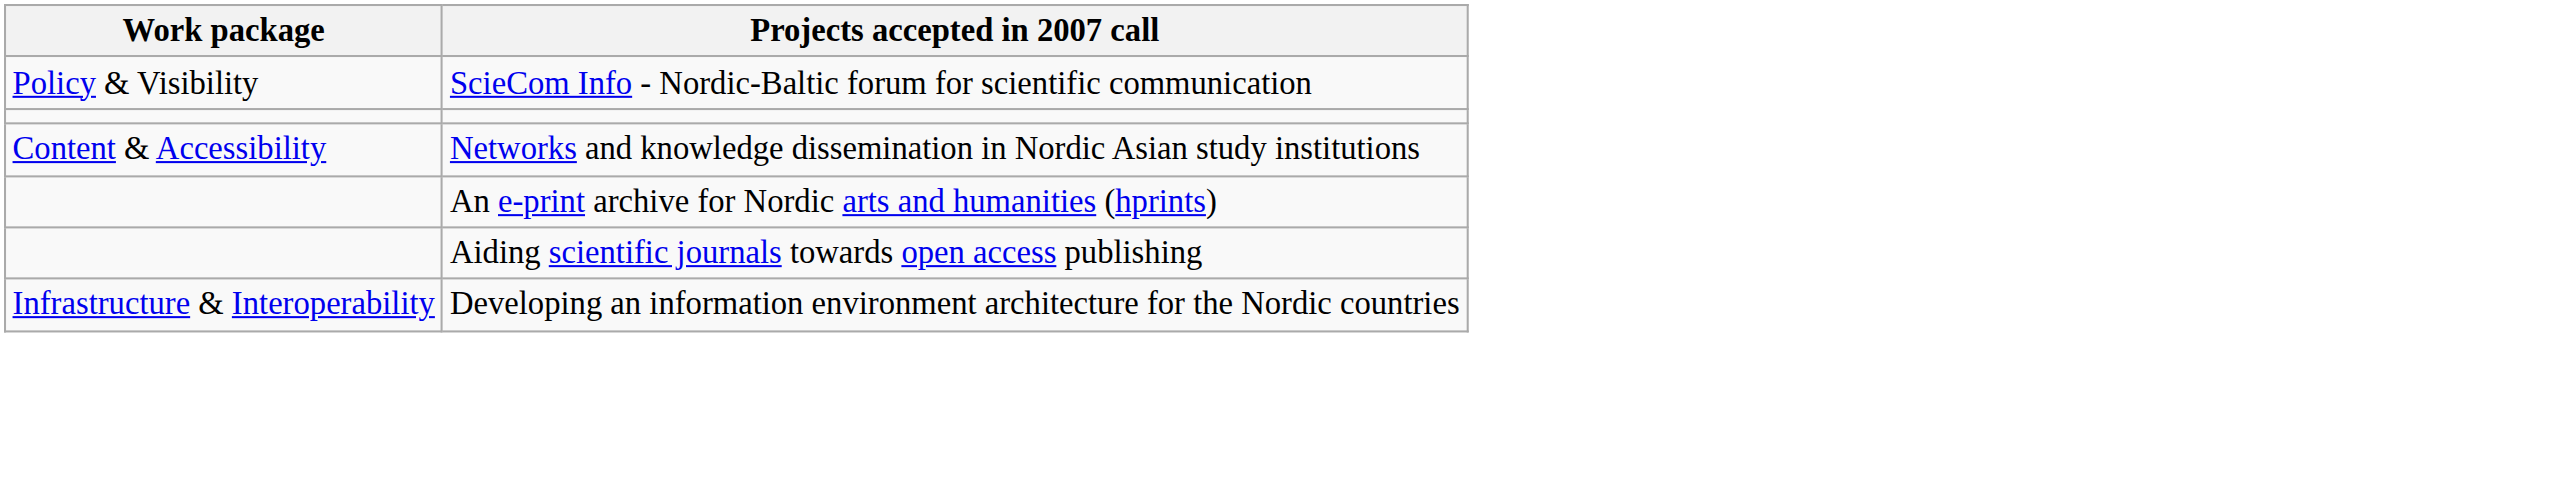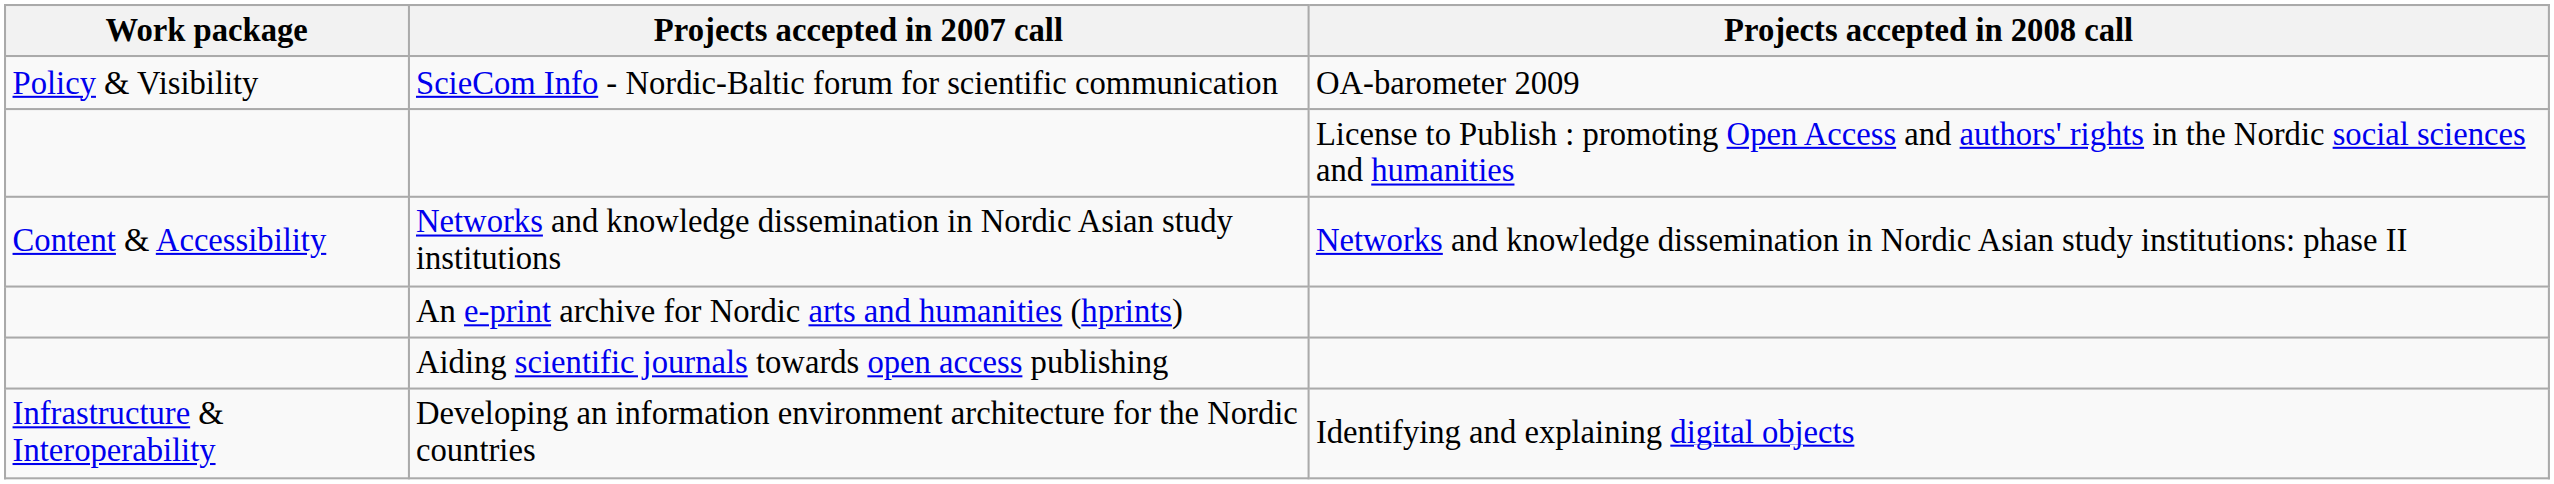 <table class="wikitable">
 <tr>
 <th>Work package</th>
 <th>Projects accepted in 2007 call</th>
+<th>Projects accepted in 2008 call</th>
 </tr>
 <tr>
 <td><a href='#'>Policy</a> & Visibility</td>
 <td><a href='#'>ScieCom Info</a> - Nordic-Baltic forum for scientific communication</td>
+<td>OA-barometer 2009</td>
 </tr>
 <tr>
 <td></td>
 <td></td>
+<td>License to Publish : promoting <a href='#'>Open Access</a> and <a href='#'>authors' rights</a> in the Nordic <a href='#'>social sciences</a> and <a href='#'>humanities</a></td>
 </tr>
 <tr>
 <td><a href='#'>Content</a> & <a href='#'>Accessibility</a></td>
 <td><a href='#'>Networks</a> and knowledge dissemination in Nordic Asian study institutions</td>
+<td><a href='#'>Networks</a> and knowledge dissemination in Nordic Asian study institutions: phase II</td>
 </tr>
 <tr>
 <td></td>
 <td>An <a href='#'>e-print</a> archive for Nordic <a href='#'>arts and humanities</a> (<a href='#'>hprints</a>)</td>
+<td></td>
 </tr>
 <tr>
 <td></td>
 <td>Aiding <a href='#'>scientific journals</a> towards <a href='#'>open access</a> publishing</td>
+<td></td>
 </tr>
 <tr>
 <td><a href='#'>Infrastructure</a> & <a href='#'>Interoperability</a></td>
 <td>Developing an information environment architecture for the Nordic countries</td>
+<td>Identifying and explaining <a href='#'>digital objects</a></td>
 </tr>
 </table>
